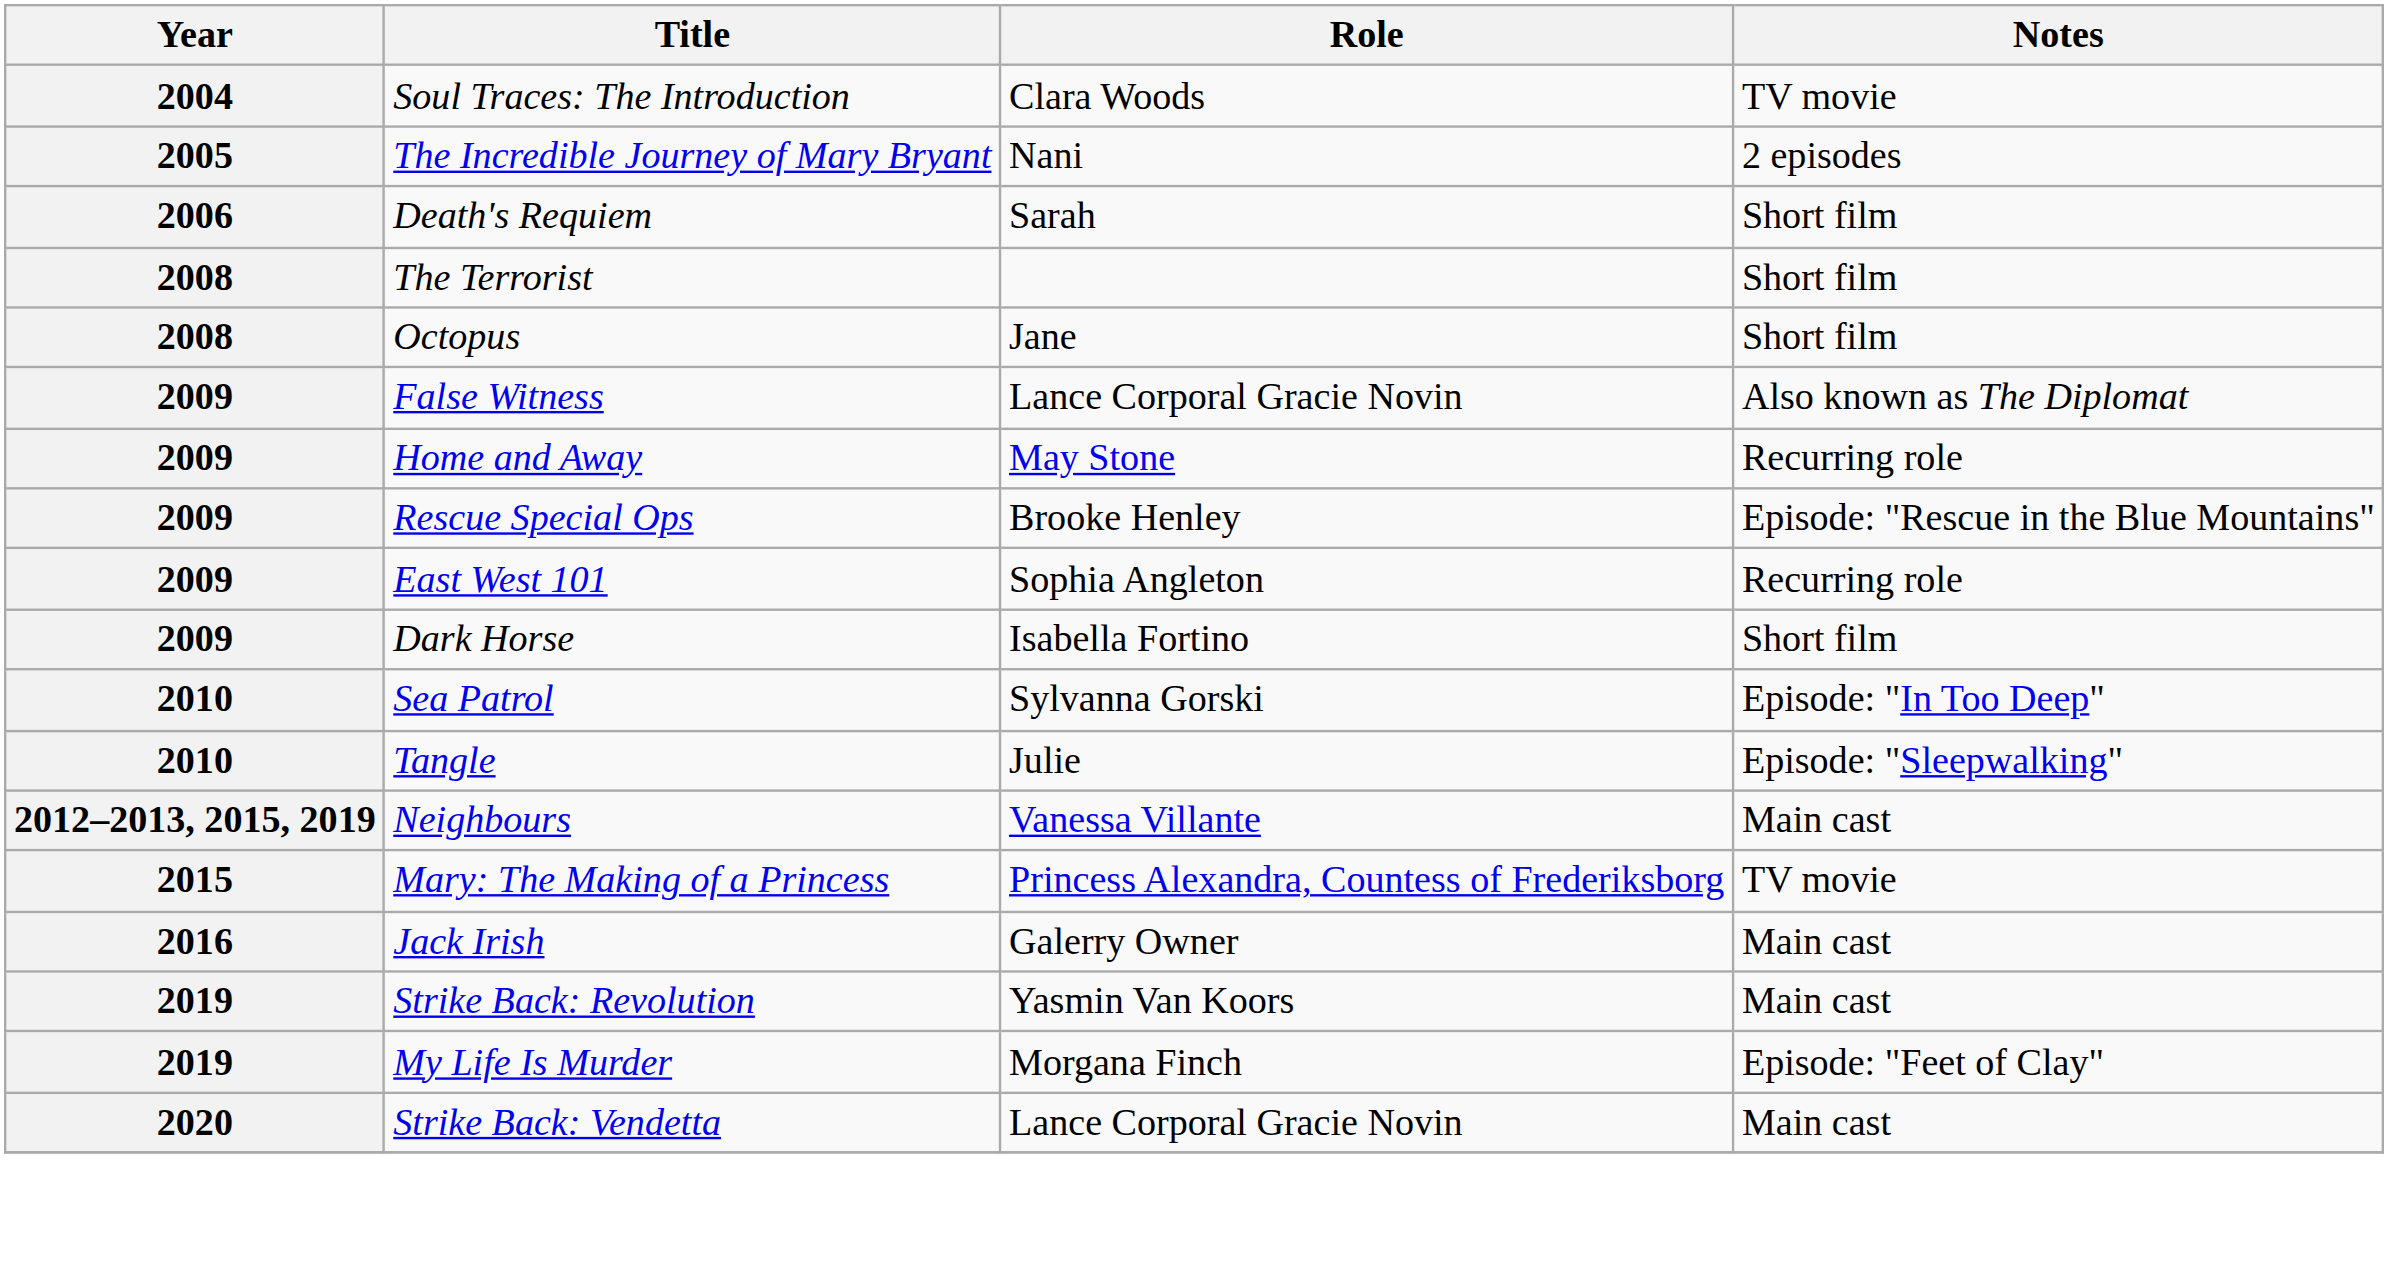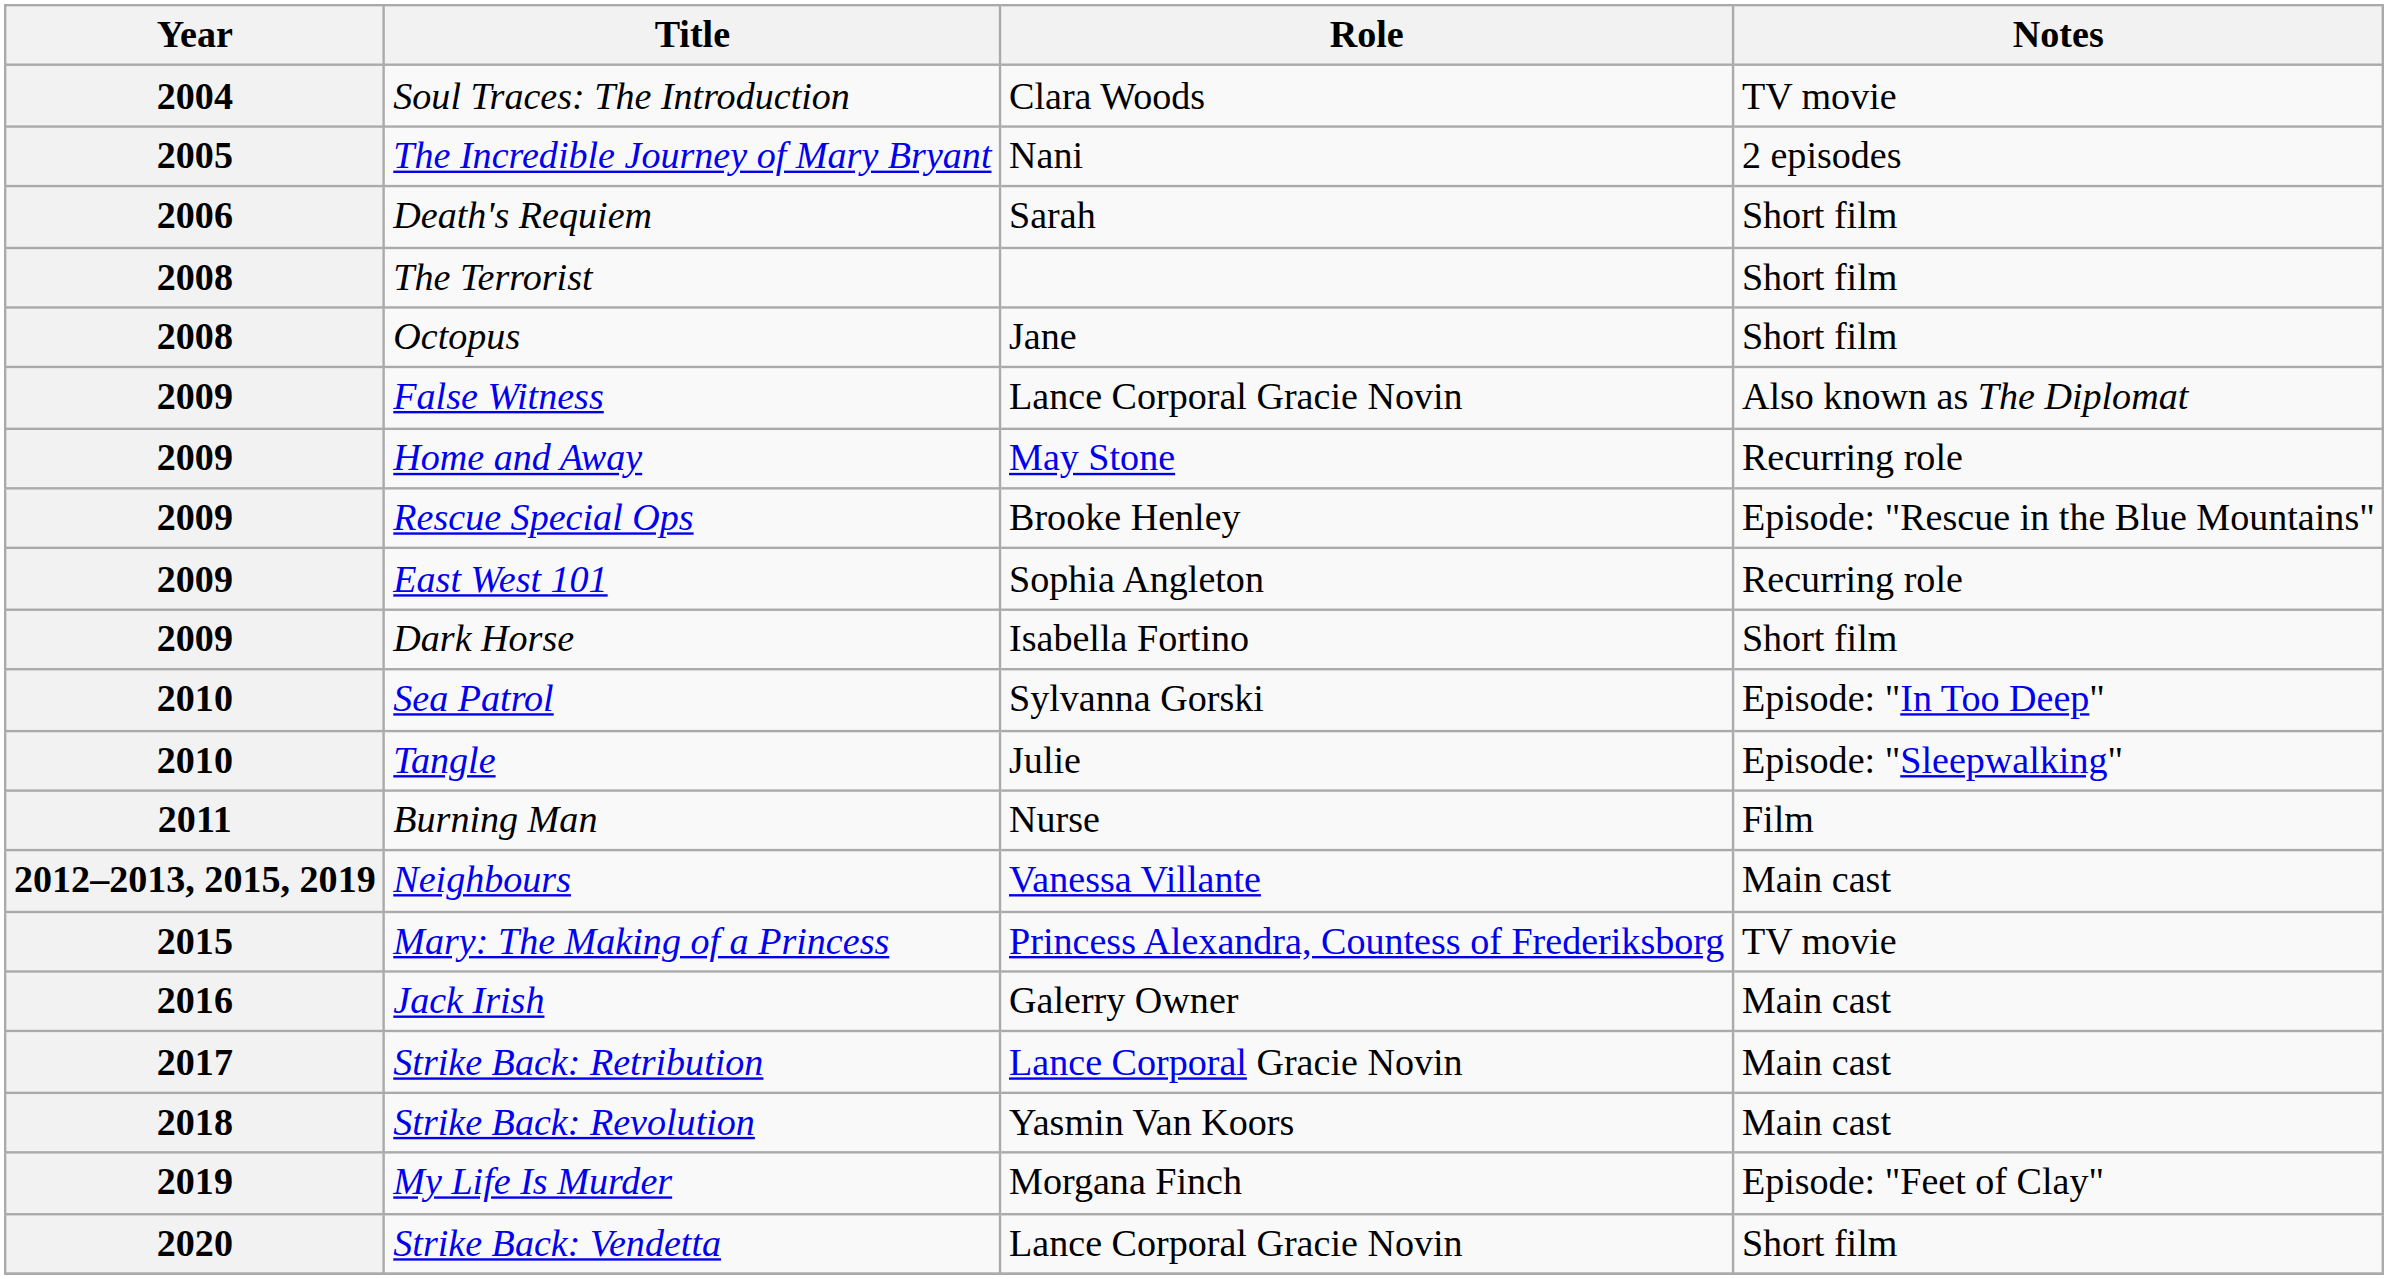 <table class="wikitable sortable plainrowheaders">
 <tr>
 <th scope="col">Year</th>
 <th scope="col">Title</th>
 <th scope="col">Role</th>
 <th scope="col" class="unsortable">Notes</th>
 </tr>
 <tr>
 <th scope="row">2004</th>
 <td><em>Soul Traces: The Introduction</em></td>
 <td>Clara Woods</td>
 <td>TV movie</td>
 </tr>
 <tr>
 <th scope="row">2005</th>
 <td><em><a href='#'>The Incredible Journey of Mary Bryant</a></em></td>
 <td>Nani</td>
 <td>2 episodes</td>
 </tr>
 <tr>
 <th scope="row">2006</th>
 <td><em>Death's Requiem</em></td>
 <td>Sarah</td>
 <td>Short film</td>
 </tr>
 <tr>
 <th scope="row">2008</th>
 <td><em>The Terrorist</em></td>
 <td></td>
 <td>Short film</td>
 </tr>
 <tr>
 <th scope="row">2008</th>
 <td><em>Octopus</em></td>
 <td>Jane</td>
 <td>Short film</td>
 </tr>
 <tr>
 <th scope="row">2009</th>
 <td><em><a href='#'>False Witness</a></em></td>
 <td>Lance Corporal Gracie Novin</td>
 <td>Also known as <em>The Diplomat</em></td>
 </tr>
 <tr>
 <th scope="row">2009</th>
 <td><em><a href='#'>Home and Away</a></em></td>
 <td><a href='#'>May Stone</a></td>
 <td>Recurring role</td>
 </tr>
 <tr>
 <th scope="row">2009</th>
 <td><em><a href='#'>Rescue Special Ops</a></em></td>
 <td>Brooke Henley</td>
 <td>Episode: "Rescue in the Blue Mountains"</td>
 </tr>
 <tr>
 <th scope="row">2009</th>
 <td><em><a href='#'>East West 101</a></em></td>
 <td>Sophia Angleton</td>
 <td>Recurring role</td>
 </tr>
 <tr>
 <th scope="row">2009</th>
 <td><em>Dark Horse</em></td>
 <td>Isabella Fortino</td>
 <td>Short film</td>
 </tr>
 <tr>
 <th scope="row">2010</th>
 <td><em><a href='#'>Sea Patrol</a></em></td>
 <td>Sylvanna Gorski</td>
 <td>Episode: "<a href='#'>In Too Deep</a>"</td>
 </tr>
 <tr>
 <th scope="row">2010</th>
 <td><em><a href='#'>Tangle</a></em></td>
 <td>Julie</td>
 <td>Episode: "<a href='#'>Sleepwalking</a>"</td>
 </tr>
 <tr>
+<th scope="row">2011</th>
+<td><em>Burning Man</em></td>
+<td>Nurse</td>
+<td>Film</td>
+</tr>
+<tr>
 <th scope="row">2012–2013, 2015, 2019</th>
 <td><em><a href='#'>Neighbours</a></em></td>
 <td><a href='#'>Vanessa Villante</a></td>
 <td>Main cast</td>
 </tr>
 <tr>
 <th scope="row">2015</th>
 <td><em><a href='#'>Mary: The Making of a Princess</a></em></td>
 <td><a href='#'>Princess Alexandra, Countess of Frederiksborg</a></td>
 <td>TV movie</td>
 </tr>
 <tr>
 <th scope="row">2016</th>
 <td><em><a href='#'>Jack Irish</a></em></td>
 <td>Galerry Owner</td>
 <td>Main cast</td>
 </tr>
 <tr>
-<th scope="row">2019</th>
+<th scope="row">2017</th>
+<td><em><a href='#'>Strike Back: Retribution</a></em></td>
+<td><a href='#'>Lance Corporal</a> Gracie Novin</td>
+<td>Main cast</td>
+</tr>
+<tr>
+<th scope="row">2018</th>
 <td><em><a href='#'>Strike Back: Revolution</a></em></td>
 <td>Yasmin Van Koors</td>
 <td>Main cast</td>
 </tr>
 <tr>
 <th scope="row">2019</th>
 <td><em><a href='#'>My Life Is Murder</a></em></td>
 <td>Morgana Finch</td>
 <td>Episode: "Feet of Clay"</td>
 </tr>
 <tr>
 <th scope="row">2020</th>
 <td><em><a href='#'>Strike Back: Vendetta</a></em></td>
 <td>Lance Corporal Gracie Novin</td>
-<td>Main cast</td>
+<td>Short film</td>
 </tr>
 <tr>
 </tr>
 </table>
